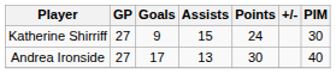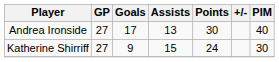 <table class="wikitable">
 <tr>
 <th>Player</th>
 <th>GP</th>
 <th>Goals</th>
 <th>Assists</th>
 <th>Points</th>
 <th>+/-</th>
 <th>PIM</th>
 </tr>
 <tr align="center" bgcolor="">
+<td>Andrea Ironside</td>
+<td>27</td>
+<td>17</td>
+<td>13</td>
+<td>30</td>
+<td></td>
+<td>40</td>
+</tr>
+<tr align="center" bgcolor="">
 <td>Katherine Shirriff</td>
 <td>27</td>
 <td>9</td>
 <td>15</td>
 <td>24</td>
 <td></td>
 <td>30</td>
 </tr>
 <tr align="center" bgcolor="">
-<td>Andrea Ironside</td>
-<td>27</td>
-<td>17</td>
-<td>13</td>
-<td>30</td>
-<td></td>
-<td>40</td>
-</tr>
-<tr align="center" bgcolor="">
 </tr>
 </table>
